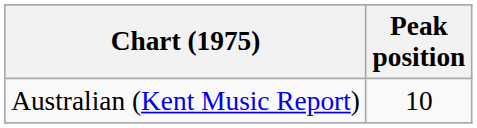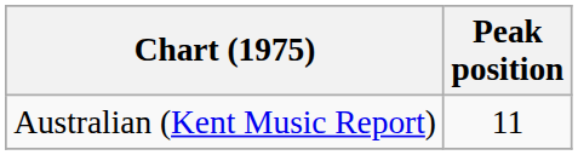 <table class="wikitable">
 <tr>
 <th>Chart (1975)</th>
 <th>Peak<br>position</th>
 </tr>
 <tr>
 <td>Australian (<a href='#'>Kent Music Report</a>)</td>
-<td align="center">10</td>
+<td align="center">11</td>
 </tr>
 </table>
